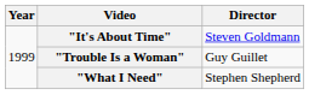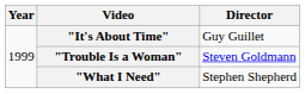 <table class="wikitable plainrowheaders">
 <tr>
 <th>Year</th>
 <th style="width:12em;">Video</th>
 <th>Director</th>
 </tr>
 <tr>
 <td rowspan="3">1999</td>
 <th scope="row">"It's About Time"</th>
-<td><a href='#'>Steven Goldmann</a></td>
+<td>Guy Guillet</td>
 </tr>
 <tr>
 <th scope="row">"Trouble Is a Woman"</th>
-<td>Guy Guillet</td>
+<td><a href='#'>Steven Goldmann</a></td>
 </tr>
 <tr>
 <th scope="row">"What I Need"</th>
 <td>Stephen Shepherd</td>
 </tr>
 </table>
